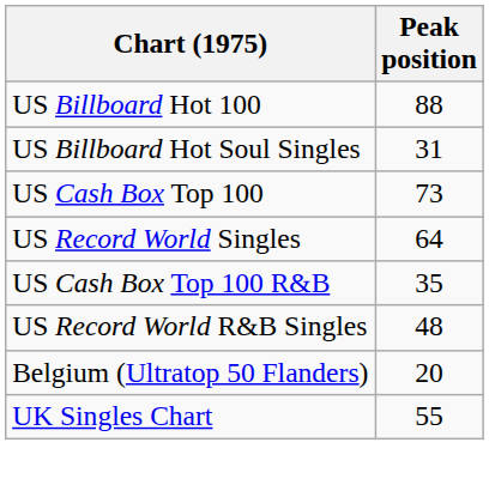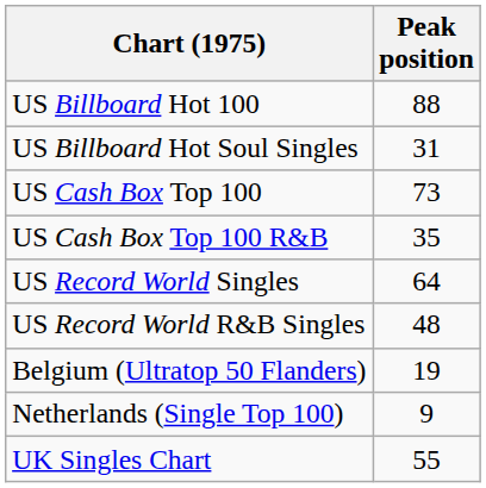 <table class="wikitable">
 <tr>
 <th>Chart (1975)</th>
 <th>Peak<br>position</th>
 </tr>
 <tr>
 <td>US <em><a href='#'>Billboard</a></em> Hot 100</td>
 <td align="center">88</td>
 </tr>
 <tr>
 <td>US <em>Billboard</em> Hot Soul Singles</td>
 <td align="center">31</td>
 </tr>
 <tr>
 <td>US <em><a href='#'>Cash Box</a></em> Top 100</td>
 <td align="center">73</td>
 </tr>
 <tr>
+<td>US <em>Cash Box</em> <a href='#'>Top 100 R&B</a></td>
+<td align="center">35</td>
+</tr>
+<tr>
 <td>US <em><a href='#'>Record World</a></em> Singles</td>
 <td align="center">64</td>
-</tr>
-<tr>
-<td>US <em>Cash Box</em> <a href='#'>Top 100 R&B</a></td>
-<td align="center">35</td>
 </tr>
 <tr>
 <td>US <em>Record World</em> R&B Singles</td>
 <td align="center">48</td>
 </tr>
 <tr>
 <td>Belgium (<a href='#'>Ultratop 50 Flanders</a>)</td>
-<td align="center">20</td>
+<td align="center">19</td>
+</tr>
+<tr>
+<td>Netherlands (<a href='#'>Single Top 100</a>)</td>
+<td align="center">9</td>
 </tr>
 <tr>
 <td><a href='#'>UK Singles Chart</a></td>
 <td align="center">55</td>
 </tr>
 </table>
